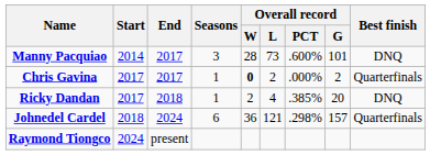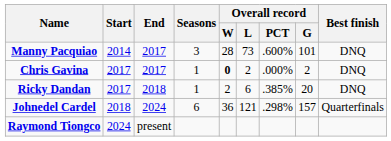 <table class="wikitable" style="clear:both; margin:1.5em auto; text-align:center;">
 <tr>
 <th rowspan="2">Name</th>
 <th rowspan="2">Start</th>
 <th rowspan="2">End</th>
 <th rowspan="2">Seasons</th>
 <th colspan="4">Overall record</th>
 <th rowspan="2">Best finish</th>
 </tr>
 <tr>
 <th>W</th>
 <th>L</th>
 <th>PCT</th>
 <th>G</th>
 </tr>
 <tr>
 <td><strong><a href='#'>Manny Pacquiao</a></strong></td>
 <td><a href='#'>2014</a></td>
 <td><a href='#'>2017</a></td>
 <td>3</td>
 <td>28</td>
 <td>73</td>
 <td>.600%</td>
 <td>101</td>
 <td>DNQ</td>
 </tr>
 <tr>
 <td><strong><a href='#'>Chris Gavina</a></strong></td>
 <td><a href='#'>2017</a></td>
 <td><a href='#'>2017</a></td>
 <td>1</td>
 <td><strong>0</strong></td>
 <td>2</td>
 <td>.000%</td>
 <td>2</td>
-<td>Quarterfinals</td>
+<td>DNQ</td>
 </tr>
 <tr>
 <td><strong><a href='#'>Ricky Dandan</a></strong></td>
 <td><a href='#'>2017</a></td>
 <td><a href='#'>2018</a></td>
 <td>1</td>
 <td>2</td>
-<td>4</td>
+<td>6</td>
 <td>.385%</td>
 <td>20</td>
 <td>DNQ</td>
 </tr>
 <tr>
 <td><strong><a href='#'>Johnedel Cardel</a></strong></td>
 <td><a href='#'>2018</a></td>
 <td><a href='#'>2024</a></td>
 <td>6</td>
 <td>36</td>
 <td>121</td>
 <td>.298%</td>
 <td>157</td>
 <td>Quarterfinals</td>
 </tr>
 <tr>
 <td><strong><a href='#'>Raymond Tiongco</a></strong></td>
 <td><a href='#'>2024</a></td>
 <td>present</td>
 <td></td>
 <td></td>
 <td></td>
 <td></td>
 <td></td>
 <td></td>
 </tr>
 </table>
